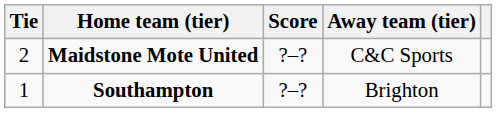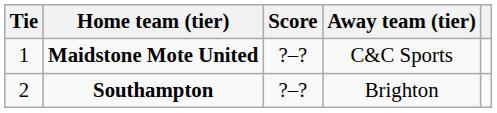 <table class="wikitable" style="text-align:center; font-size:85%">
 <tr>
 <th>Tie</th>
 <th>Home team (tier)</th>
 <th>Score</th>
 <th>Away team (tier)</th>
 <th></th>
 </tr>
 <tr>
-<td align="center">2</td>
+<td align="center">1</td>
 <td><strong>Maidstone Mote United</strong></td>
 <td align="center">?–?</td>
 <td>C&C Sports</td>
 <td></td>
 </tr>
 <tr>
-<td align="center">1</td>
+<td align="center">2</td>
 <td><strong>Southampton</strong></td>
 <td align="center">?–?</td>
 <td>Brighton</td>
 <td></td>
 </tr>
 </table>
